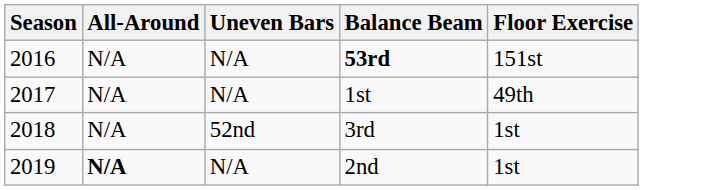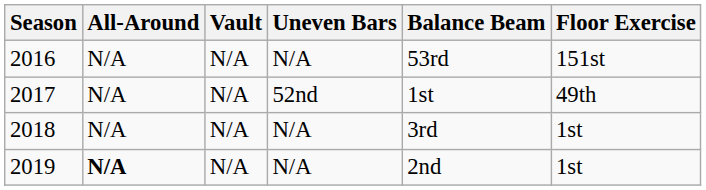 <table class="wikitable">
 <tr>
 <th>Season</th>
 <th>All-Around</th>
+<th>Vault</th>
 <th>Uneven Bars</th>
 <th>Balance Beam</th>
 <th>Floor Exercise</th>
 </tr>
 <tr>
 <td>2016</td>
 <td>N/A</td>
 <td>N/A</td>
-<td><strong>53rd</strong></td>
+<td>N/A</td>
+<td>53rd</td>
 <td>151st</td>
 </tr>
 <tr>
 <td>2017</td>
 <td>N/A</td>
 <td>N/A</td>
+<td>52nd</td>
 <td>1st</td>
 <td>49th</td>
 </tr>
 <tr>
 <td>2018</td>
 <td>N/A</td>
-<td>52nd</td>
+<td>N/A</td>
+<td>N/A</td>
 <td>3rd</td>
 <td>1st</td>
 </tr>
 <tr>
 <td>2019</td>
 <td><strong>N/A</strong></td>
 <td>N/A</td>
+<td>N/A</td>
 <td>2nd</td>
 <td>1st</td>
 </tr>
 </table>
